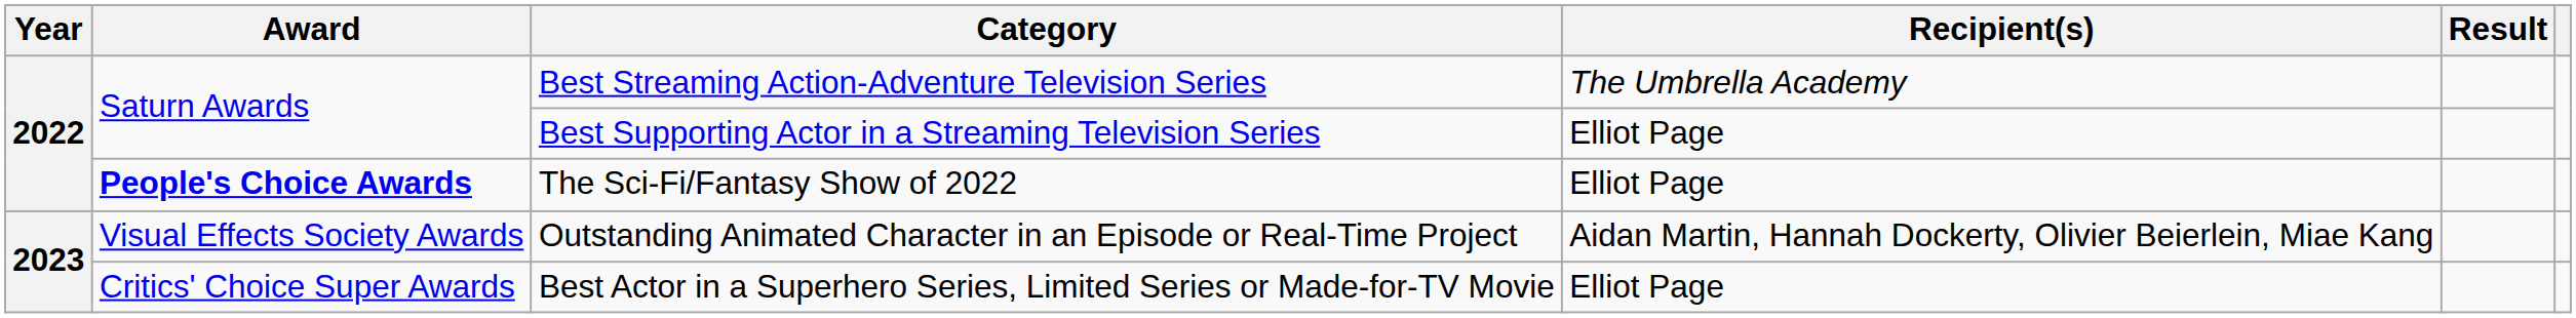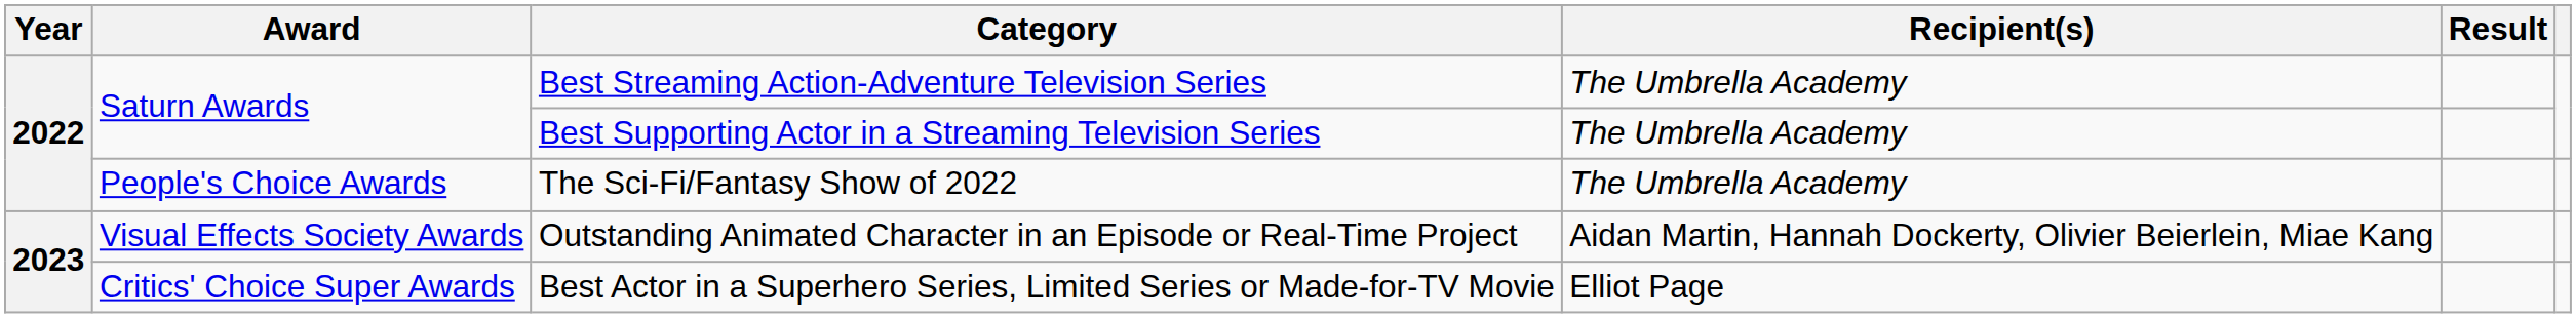 <table class="wikitable sortable plainrowheaders">
 <tr>
 <th scope="col">Year</th>
 <th scope="col">Award</th>
 <th scope="col">Category</th>
 <th scope="col">Recipient(s)</th>
 <th scope="col">Result</th>
 <th scope="col" class="unsortable"></th>
 </tr>
 <tr>
 <th scope="row" rowspan="3" style="text-align:center;">2022</th>
 <td rowspan="2"><a href='#'>Saturn Awards</a></td>
 <td><a href='#'>Best Streaming Action-Adventure Television Series</a></td>
 <td><em>The Umbrella Academy</em></td>
 <td></td>
 <td rowspan="2" style="text-align:center;"></td>
 </tr>
 <tr>
 <td><a href='#'>Best Supporting Actor in a Streaming Television Series</a></td>
-<td>Elliot Page</td>
+<td><em>The Umbrella Academy</em></td>
 <td></td>
 </tr>
 <tr>
-<td><strong><a href='#'>People's Choice Awards</a></strong></td>
+<td><a href='#'>People's Choice Awards</a></td>
 <td>The Sci-Fi/Fantasy Show of 2022</td>
-<td>Elliot Page</td>
+<td><em>The Umbrella Academy</em></td>
 <td></td>
 <td style="text-align:center;"></td>
 </tr>
 <tr>
 <th scope="row" rowspan="2" style="text-align:center;">2023</th>
 <td><a href='#'>Visual Effects Society Awards</a></td>
 <td>Outstanding Animated Character in an Episode or Real-Time Project</td>
 <td>Aidan Martin, Hannah Dockerty, Olivier Beierlein, Miae Kang</td>
 <td></td>
 <td></td>
 </tr>
 <tr>
 <td><a href='#'>Critics' Choice Super Awards</a></td>
 <td>Best Actor in a Superhero Series, Limited Series or Made-for-TV Movie</td>
 <td>Elliot Page</td>
 <td></td>
 <td style="text-align:center;"></td>
 </tr>
 </table>
